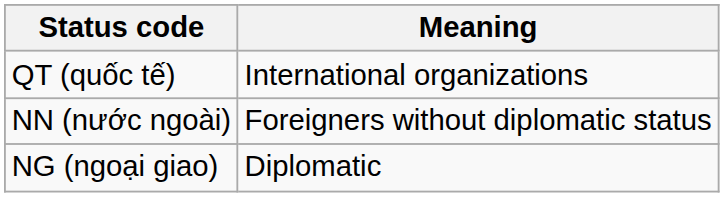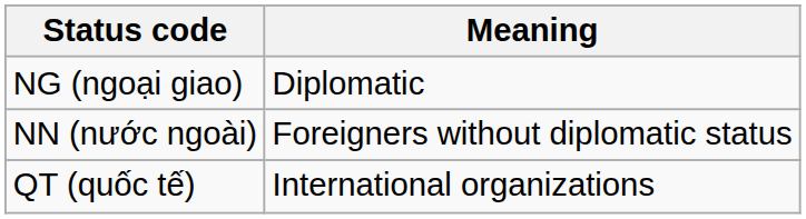 <table class="wikitable">
 <tr>
 <th>Status code</th>
 <th>Meaning</th>
 </tr>
 <tr>
-<td>QT (quốc tế)</td>
-<td>International organizations</td>
+<td>NG (ngoại giao)</td>
+<td>Diplomatic</td>
 </tr>
 <tr>
 <td>NN (nước ngoài)</td>
 <td>Foreigners without diplomatic status</td>
 </tr>
 <tr>
-<td>NG (ngoại giao)</td>
-<td>Diplomatic</td>
+<td>QT (quốc tế)</td>
+<td>International organizations</td>
 </tr>
 </table>
